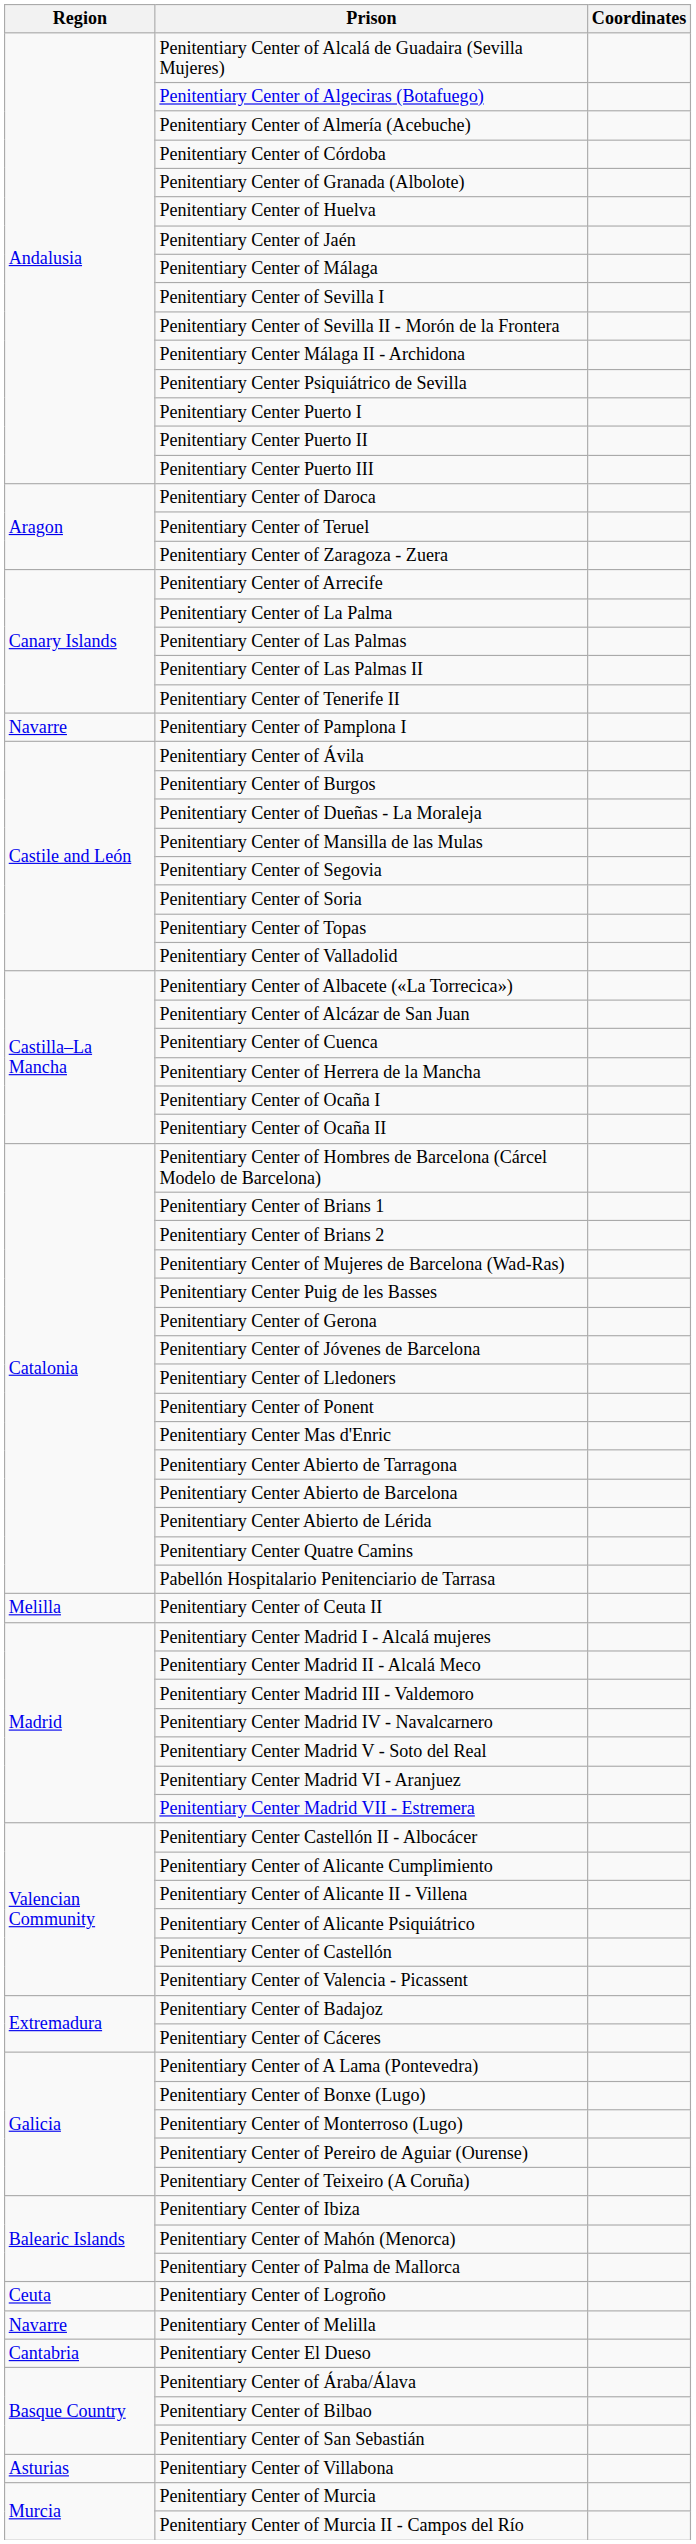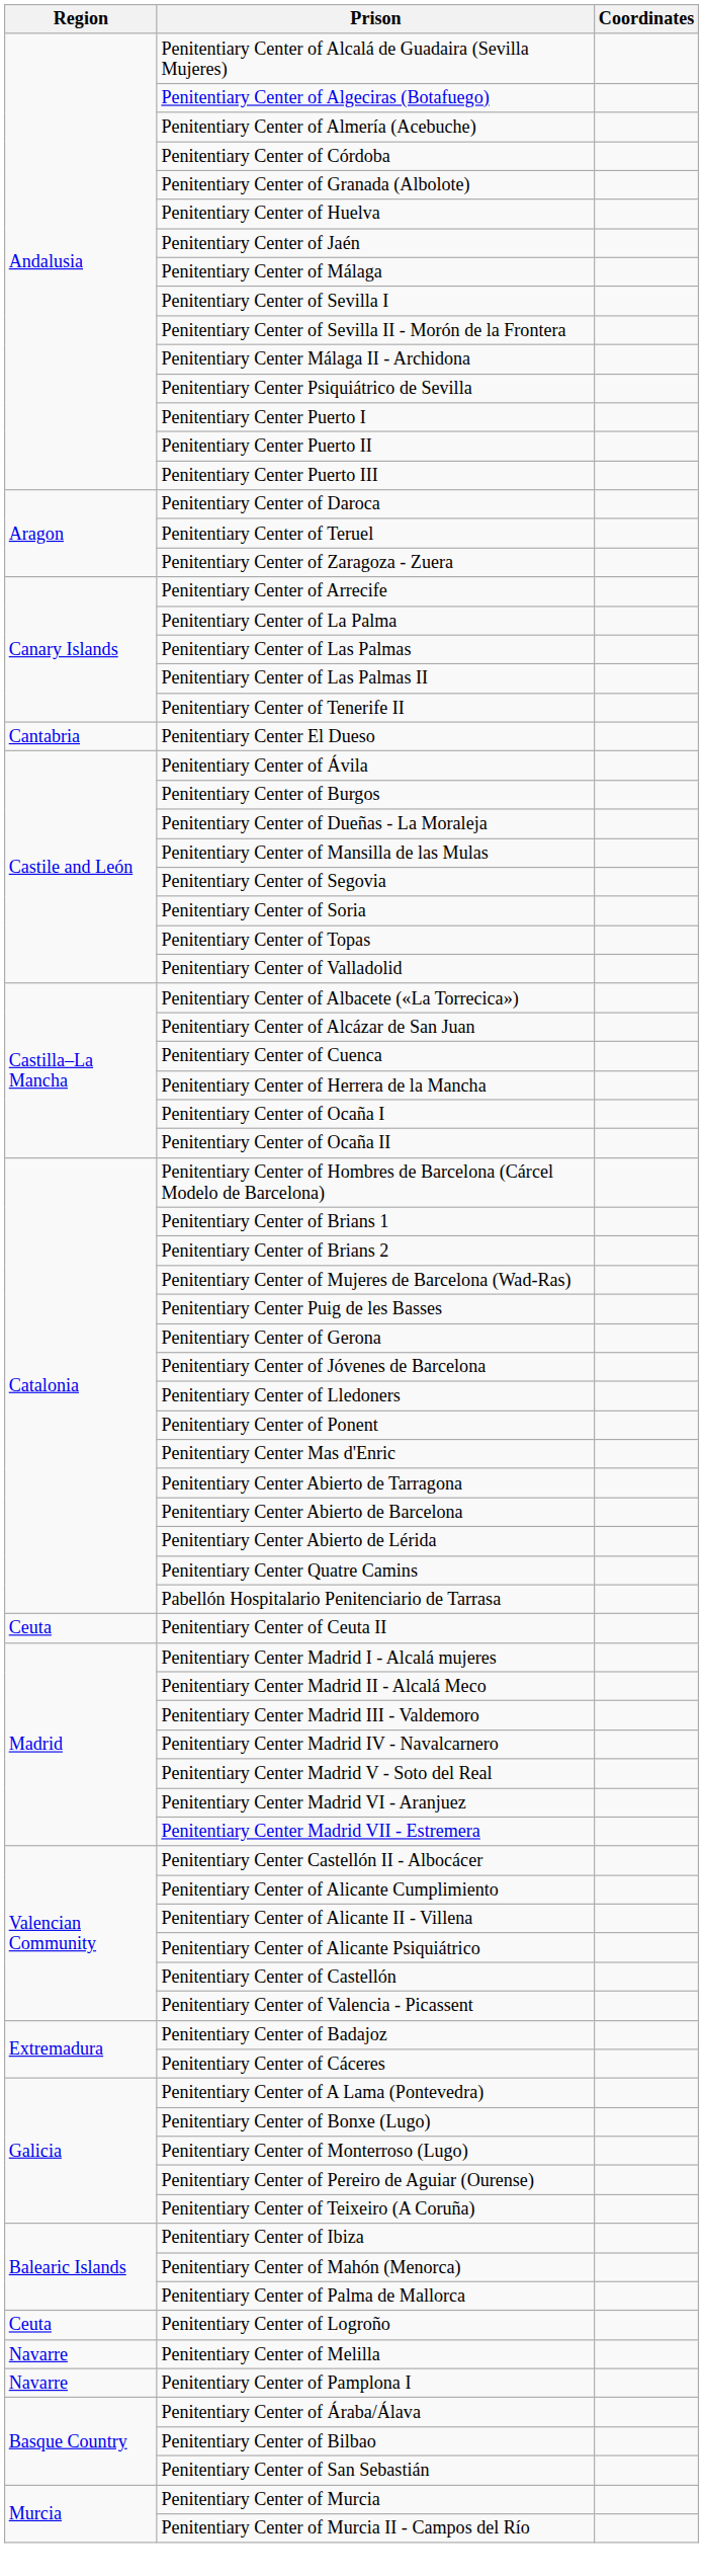 <table class="wikitable sortable">
 <tr>
 <th>Region</th>
 <th>Prison</th>
 <th class="unsortable">Coordinates</th>
 </tr>
 <tr>
 <td rowspan="15"><a href='#'>Andalusia</a></td>
 <td>Penitentiary Center of Alcalá de Guadaira (Sevilla Mujeres)</td>
 <td><small></small></td>
 </tr>
 <tr>
 <td><a href='#'>Penitentiary Center of Algeciras (Botafuego)</a></td>
 <td><small></small></td>
 </tr>
 <tr>
 <td>Penitentiary Center of Almería (Acebuche)</td>
 <td><small></small></td>
 </tr>
 <tr>
 <td>Penitentiary Center of Córdoba</td>
 <td><small></small></td>
 </tr>
 <tr>
 <td>Penitentiary Center of Granada (Albolote)</td>
 <td><small></small></td>
 </tr>
 <tr>
 <td>Penitentiary Center of Huelva</td>
 <td><small></small></td>
 </tr>
 <tr>
 <td>Penitentiary Center of Jaén</td>
 <td><small></small></td>
 </tr>
 <tr>
 <td>Penitentiary Center of Málaga</td>
 <td><small></small></td>
 </tr>
 <tr>
 <td>Penitentiary Center of Sevilla I</td>
 <td><small></small></td>
 </tr>
 <tr>
 <td>Penitentiary Center of Sevilla II - Morón de la Frontera</td>
 <td><small></small></td>
 </tr>
 <tr>
 <td>Penitentiary Center Málaga II - Archidona</td>
 <td><small></small></td>
 </tr>
 <tr>
 <td>Penitentiary Center Psiquiátrico de Sevilla</td>
 <td><small></small></td>
 </tr>
 <tr>
 <td>Penitentiary Center Puerto I</td>
 <td><small></small></td>
 </tr>
 <tr>
 <td>Penitentiary Center Puerto II</td>
 <td><small></small></td>
 </tr>
 <tr>
 <td>Penitentiary Center Puerto III</td>
 <td><small></small></td>
 </tr>
 <tr>
 <td rowspan="3"><a href='#'>Aragon</a></td>
 <td>Penitentiary Center of Daroca</td>
 <td><small></small></td>
 </tr>
 <tr>
 <td>Penitentiary Center of Teruel</td>
 <td><small></small></td>
 </tr>
 <tr>
 <td>Penitentiary Center of Zaragoza - Zuera</td>
 <td><small></small></td>
 </tr>
 <tr>
 <td rowspan="5"><a href='#'>Canary Islands</a></td>
 <td>Penitentiary Center of Arrecife</td>
 <td><small></small></td>
 </tr>
 <tr>
 <td>Penitentiary Center of La Palma</td>
 <td><small></small></td>
 </tr>
 <tr>
 <td>Penitentiary Center of Las Palmas</td>
 <td><small></small></td>
 </tr>
 <tr>
 <td>Penitentiary Center of Las Palmas II</td>
 <td><small></small></td>
 </tr>
 <tr>
 <td>Penitentiary Center of Tenerife II</td>
 <td><small></small></td>
 </tr>
 <tr>
-<td><a href='#'>Navarre</a></td>
-<td>Penitentiary Center of Pamplona I</td>
+<td><a href='#'>Cantabria</a></td>
+<td>Penitentiary Center El Dueso</td>
 <td><small></small></td>
 </tr>
 <tr>
 <td rowspan="8"><a href='#'>Castile and León</a></td>
 <td>Penitentiary Center of Ávila</td>
 <td><small></small></td>
 </tr>
 <tr>
 <td>Penitentiary Center of Burgos</td>
 <td><small></small></td>
 </tr>
 <tr>
 <td>Penitentiary Center of Dueñas - La Moraleja</td>
 <td><small></small></td>
 </tr>
 <tr>
 <td>Penitentiary Center of Mansilla de las Mulas</td>
 <td><small></small></td>
 </tr>
 <tr>
 <td>Penitentiary Center of Segovia</td>
 <td><small></small></td>
 </tr>
 <tr>
 <td>Penitentiary Center of Soria</td>
 <td><small></small></td>
 </tr>
 <tr>
 <td>Penitentiary Center of Topas</td>
 <td><small></small></td>
 </tr>
 <tr>
 <td>Penitentiary Center of Valladolid</td>
 <td><small></small></td>
 </tr>
 <tr>
 <td rowspan="6"><a href='#'>Castilla–La Mancha</a></td>
 <td>Penitentiary Center of Albacete («La Torrecica»)</td>
 <td><small></small></td>
 </tr>
 <tr>
 <td>Penitentiary Center of Alcázar de San Juan</td>
 <td><small></small></td>
 </tr>
 <tr>
 <td>Penitentiary Center of Cuenca</td>
 <td><small></small></td>
 </tr>
 <tr>
 <td>Penitentiary Center of Herrera de la Mancha</td>
 <td><small></small></td>
 </tr>
 <tr>
 <td>Penitentiary Center of Ocaña I</td>
 <td><small></small></td>
 </tr>
 <tr>
 <td>Penitentiary Center of Ocaña II</td>
 <td><small></small></td>
 </tr>
 <tr>
 <td rowspan="15"><a href='#'>Catalonia</a></td>
 <td>Penitentiary Center of Hombres de Barcelona (Cárcel Modelo de Barcelona) </td>
 <td><small></small></td>
 </tr>
 <tr>
 <td>Penitentiary Center of Brians 1</td>
 <td><small></small></td>
 </tr>
 <tr>
 <td>Penitentiary Center of Brians 2</td>
 <td><small></small></td>
 </tr>
 <tr>
 <td>Penitentiary Center of Mujeres de Barcelona (Wad-Ras)</td>
 <td><small></small></td>
 </tr>
 <tr>
 <td>Penitentiary Center Puig de les Basses</td>
 <td><small></small></td>
 </tr>
 <tr>
 <td>Penitentiary Center of Gerona</td>
 <td><small></small></td>
 </tr>
 <tr>
 <td>Penitentiary Center of Jóvenes de Barcelona</td>
 <td><small></small></td>
 </tr>
 <tr>
 <td>Penitentiary Center of Lledoners</td>
 <td><small></small></td>
 </tr>
 <tr>
 <td>Penitentiary Center of Ponent</td>
 <td><small></small></td>
 </tr>
 <tr>
 <td>Penitentiary Center Mas d'Enric</td>
 <td><small></small></td>
 </tr>
 <tr>
 <td>Penitentiary Center Abierto de Tarragona </td>
 <td><small></small></td>
 </tr>
 <tr>
 <td>Penitentiary Center Abierto de Barcelona</td>
 <td><small></small></td>
 </tr>
 <tr>
 <td>Penitentiary Center Abierto de Lérida</td>
 <td><small></small></td>
 </tr>
 <tr>
 <td>Penitentiary Center Quatre Camins</td>
 <td><small></small></td>
 </tr>
 <tr>
 <td>Pabellón Hospitalario Penitenciario de Tarrasa</td>
 <td><small></small></td>
 </tr>
 <tr>
-<td><a href='#'>Melilla</a></td>
+<td><a href='#'>Ceuta</a></td>
 <td>Penitentiary Center of Ceuta II</td>
 <td><small></small></td>
 </tr>
 <tr>
 <td rowspan="7"><a href='#'>Madrid</a></td>
 <td>Penitentiary Center Madrid I - Alcalá mujeres</td>
 <td><small></small></td>
 </tr>
 <tr>
 <td>Penitentiary Center Madrid II - Alcalá Meco</td>
 <td><small></small></td>
 </tr>
 <tr>
 <td>Penitentiary Center Madrid III - Valdemoro</td>
 <td><small></small></td>
 </tr>
 <tr>
 <td>Penitentiary Center Madrid IV - Navalcarnero</td>
 <td><small></small></td>
 </tr>
 <tr>
 <td>Penitentiary Center Madrid V - Soto del Real</td>
 <td><small></small></td>
 </tr>
 <tr>
 <td>Penitentiary Center Madrid VI - Aranjuez</td>
 <td><small></small></td>
 </tr>
 <tr>
 <td><a href='#'>Penitentiary Center Madrid VII - Estremera</a></td>
 <td><small></small></td>
 </tr>
 <tr>
 <td rowspan="6"><a href='#'>Valencian Community</a></td>
 <td>Penitentiary Center Castellón II - Albocácer</td>
 <td><small></small></td>
 </tr>
 <tr>
 <td>Penitentiary Center of Alicante Cumplimiento</td>
 <td><small></small></td>
 </tr>
 <tr>
 <td>Penitentiary Center of Alicante II - Villena</td>
 <td><small></small></td>
 </tr>
 <tr>
 <td>Penitentiary Center of Alicante Psiquiátrico</td>
 <td><small></small></td>
 </tr>
 <tr>
 <td>Penitentiary Center of Castellón</td>
 <td><small></small></td>
 </tr>
 <tr>
 <td>Penitentiary Center of Valencia - Picassent</td>
 <td><small></small></td>
 </tr>
 <tr>
 <td rowspan="2"><a href='#'>Extremadura</a></td>
 <td>Penitentiary Center of Badajoz</td>
 <td><small></small></td>
 </tr>
 <tr>
 <td>Penitentiary Center of Cáceres</td>
 <td><small></small></td>
 </tr>
 <tr>
 <td rowspan="5"><a href='#'>Galicia</a></td>
 <td>Penitentiary Center of A Lama (Pontevedra)</td>
 <td><small></small></td>
 </tr>
 <tr>
 <td>Penitentiary Center of Bonxe (Lugo)</td>
 <td><small></small></td>
 </tr>
 <tr>
 <td>Penitentiary Center of Monterroso (Lugo)</td>
 <td><small></small></td>
 </tr>
 <tr>
 <td>Penitentiary Center of Pereiro de Aguiar (Ourense)</td>
 <td><small></small></td>
 </tr>
 <tr>
 <td>Penitentiary Center of Teixeiro (A Coruña)</td>
 <td><small></small></td>
 </tr>
 <tr>
 <td rowspan="3"><a href='#'>Balearic Islands</a></td>
 <td>Penitentiary Center of Ibiza</td>
 <td><small></small></td>
 </tr>
 <tr>
 <td>Penitentiary Center of Mahón (Menorca)</td>
 <td><small></small></td>
 </tr>
 <tr>
 <td>Penitentiary Center of Palma de Mallorca</td>
 <td><small></small></td>
 </tr>
 <tr>
 <td><a href='#'>Ceuta</a></td>
 <td>Penitentiary Center of Logroño</td>
 <td><small></small></td>
 </tr>
 <tr>
 <td><a href='#'>Navarre</a></td>
 <td>Penitentiary Center of Melilla</td>
 <td><small></small></td>
 </tr>
 <tr>
-<td><a href='#'>Cantabria</a></td>
-<td>Penitentiary Center El Dueso</td>
+<td><a href='#'>Navarre</a></td>
+<td>Penitentiary Center of Pamplona I</td>
 <td><small></small></td>
 </tr>
 <tr>
 <td rowspan="3"><a href='#'>Basque Country</a></td>
 <td>Penitentiary Center of Áraba/Álava</td>
 <td><small></small></td>
 </tr>
 <tr>
 <td>Penitentiary Center of Bilbao</td>
 <td><small></small></td>
 </tr>
 <tr>
 <td>Penitentiary Center of San Sebastián</td>
 <td><small></small></td>
 </tr>
 <tr>
-<td><a href='#'>Asturias</a></td>
-<td>Penitentiary Center of Villabona</td>
-<td><small></small></td>
-</tr>
-<tr>
 <td rowspan="3"><a href='#'>Murcia</a></td>
 <td>Penitentiary Center of Murcia</td>
 <td><small></small></td>
 </tr>
 <tr>
 <td>Penitentiary Center of Murcia II - Campos del Río</td>
 <td><small></small></td>
 </tr>
 </table>
